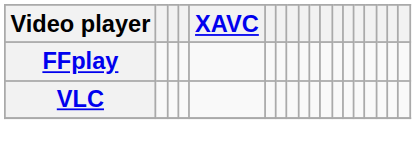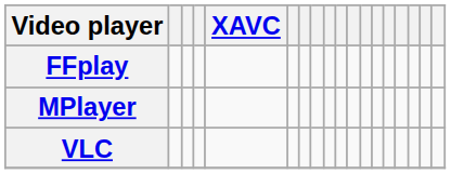 <table class="wikitable sortable sort-under" style="font-size: smaller; text-align: center; width: auto; table-layout: fixed">
 <tr style="vertical-align:bottom;">
 <th>Video player</th>
 <th></th>
 <th></th>
 <th></th>
 <th><a href='#'>XAVC</a></th>
 <th></th>
 <th></th>
 <th></th>
 <th></th>
 <th></th>
 <th></th>
 <th></th>
 <th></th>
 <th></th>
 <th></th>
 <th></th>
 <th></th>
 <th></th>
 </tr>
 <tr>
 <th><a href='#'>FFplay</a></th>
 <td></td>
 <td></td>
 <td></td>
 <td></td>
 <td></td>
 <td></td>
 <td></td>
 <td></td>
 <td></td>
 <td></td>
 <td></td>
 <td></td>
 <td></td>
 <td></td>
 <td></td>
 <td></td>
 <td></td>
 </tr>
 <tr>
+<th><a href='#'>MPlayer</a></th>
+<td></td>
+<td></td>
+<td></td>
+<td></td>
+<td></td>
+<td></td>
+<td></td>
+<td></td>
+<td></td>
+<td></td>
+<td></td>
+<td></td>
+<td></td>
+<td></td>
+<td></td>
+<td></td>
+<td></td>
+</tr>
+<tr>
 <th><a href='#'>VLC</a></th>
 <td></td>
 <td></td>
 <td></td>
 <td></td>
 <td></td>
 <td></td>
 <td></td>
 <td></td>
 <td></td>
 <td></td>
 <td></td>
 <td></td>
 <td></td>
 <td></td>
 <td></td>
 <td></td>
 <td></td>
 </tr>
 <tr>
 </tr>
 </table>
